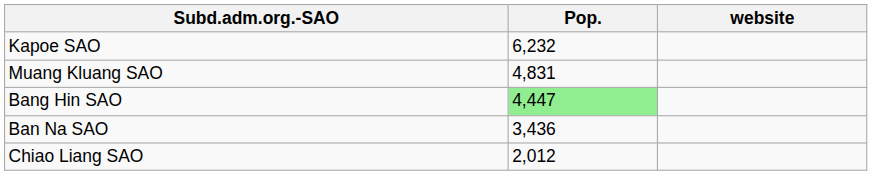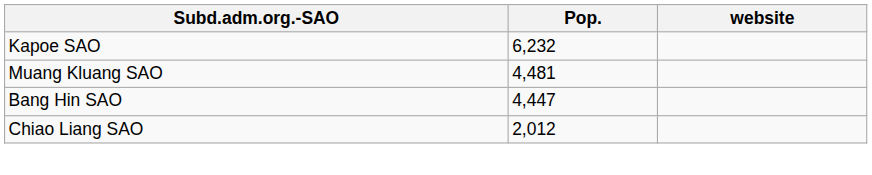 <table class="wikitable" style="width:50%;">
 <tr>
 <th>Subd.adm.org.-SAO</th>
 <th>Pop.</th>
 <th>website</th>
 </tr>
 <tr>
 <td>Kapoe SAO</td>
 <td>6,232</td>
 <td></td>
 </tr>
 <tr>
 <td>Muang Kluang SAO</td>
-<td>4,831</td>
+<td>4,481</td>
 <td></td>
 </tr>
 <tr>
 <td>Bang Hin SAO</td>
-<td style="background: lightgreen;">4,447</td>
-<td></td>
-</tr>
-<tr>
-<td>Ban Na SAO</td>
-<td>3,436</td>
+<td>4,447</td>
 <td></td>
 </tr>
 <tr>
 <td>Chiao Liang SAO</td>
 <td>2,012</td>
 <td></td>
 </tr>
 </table>
